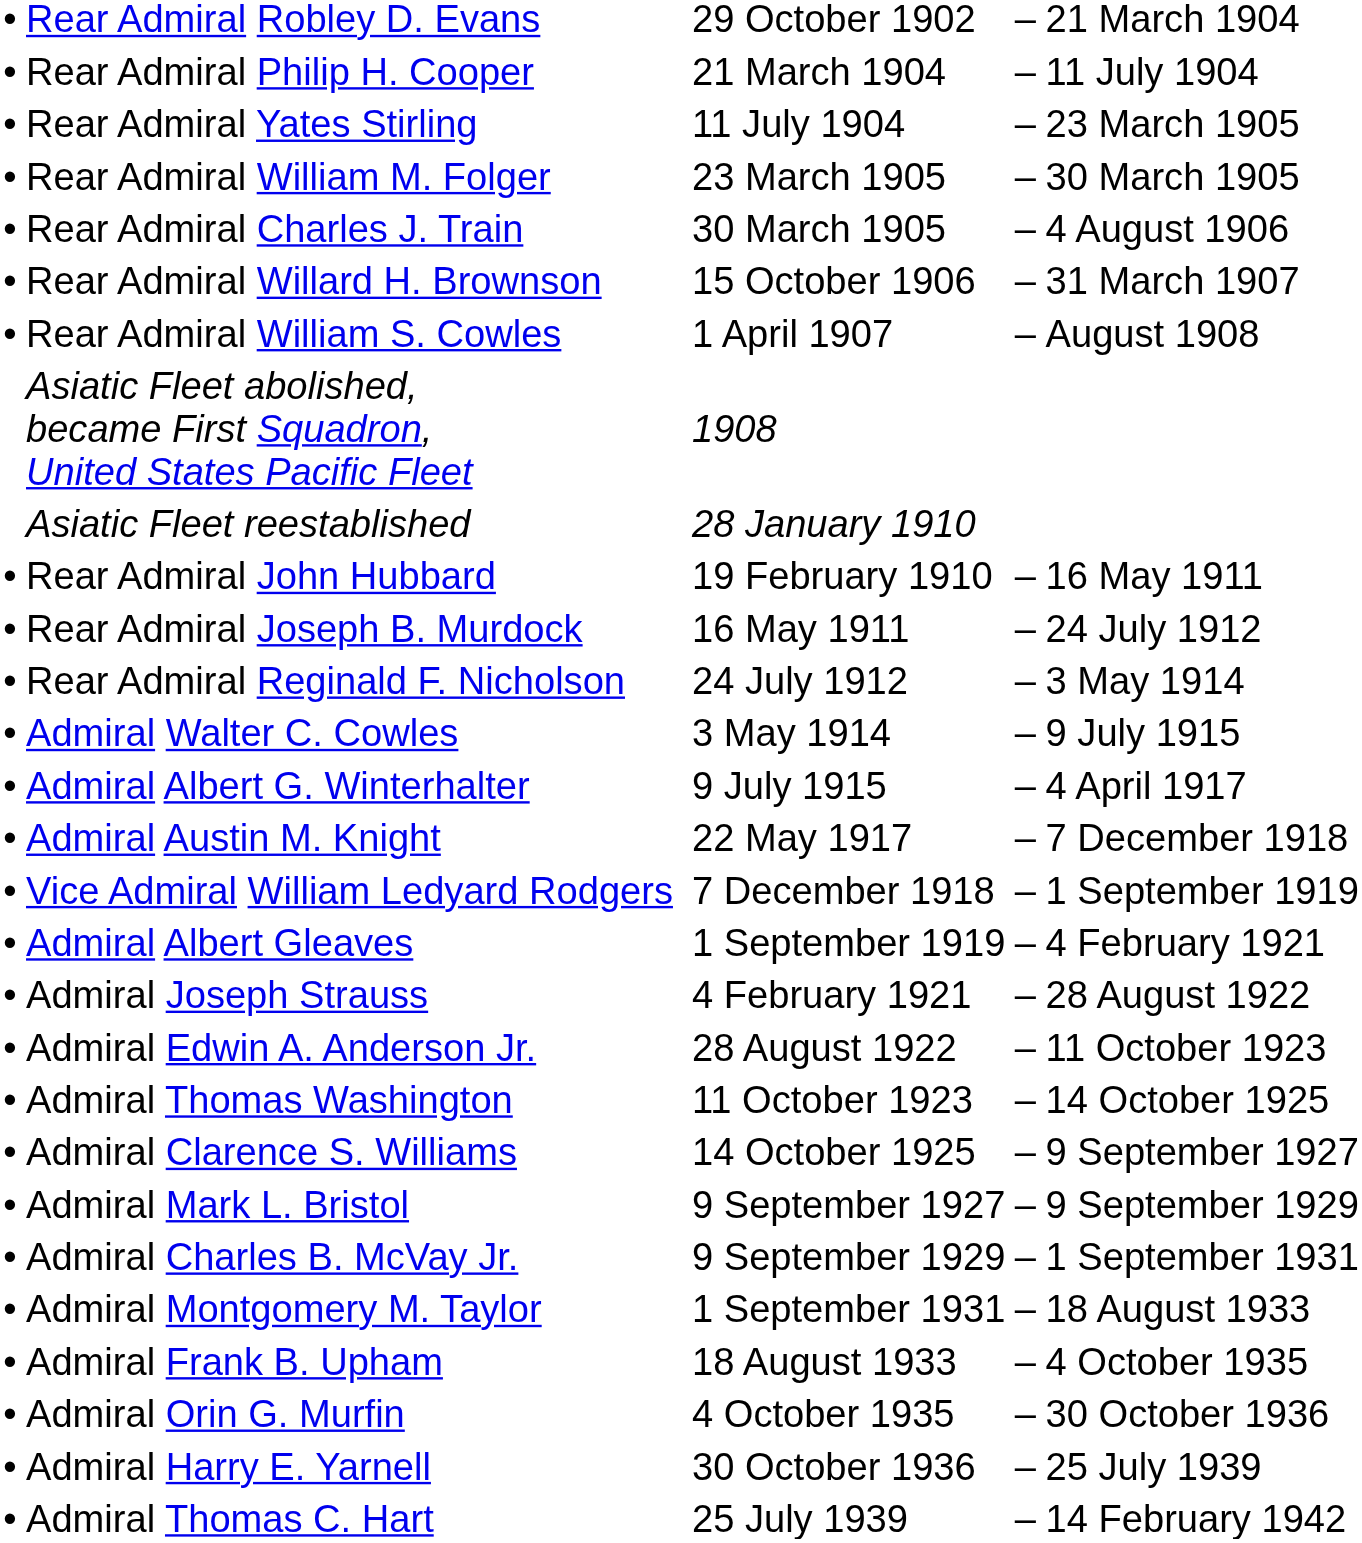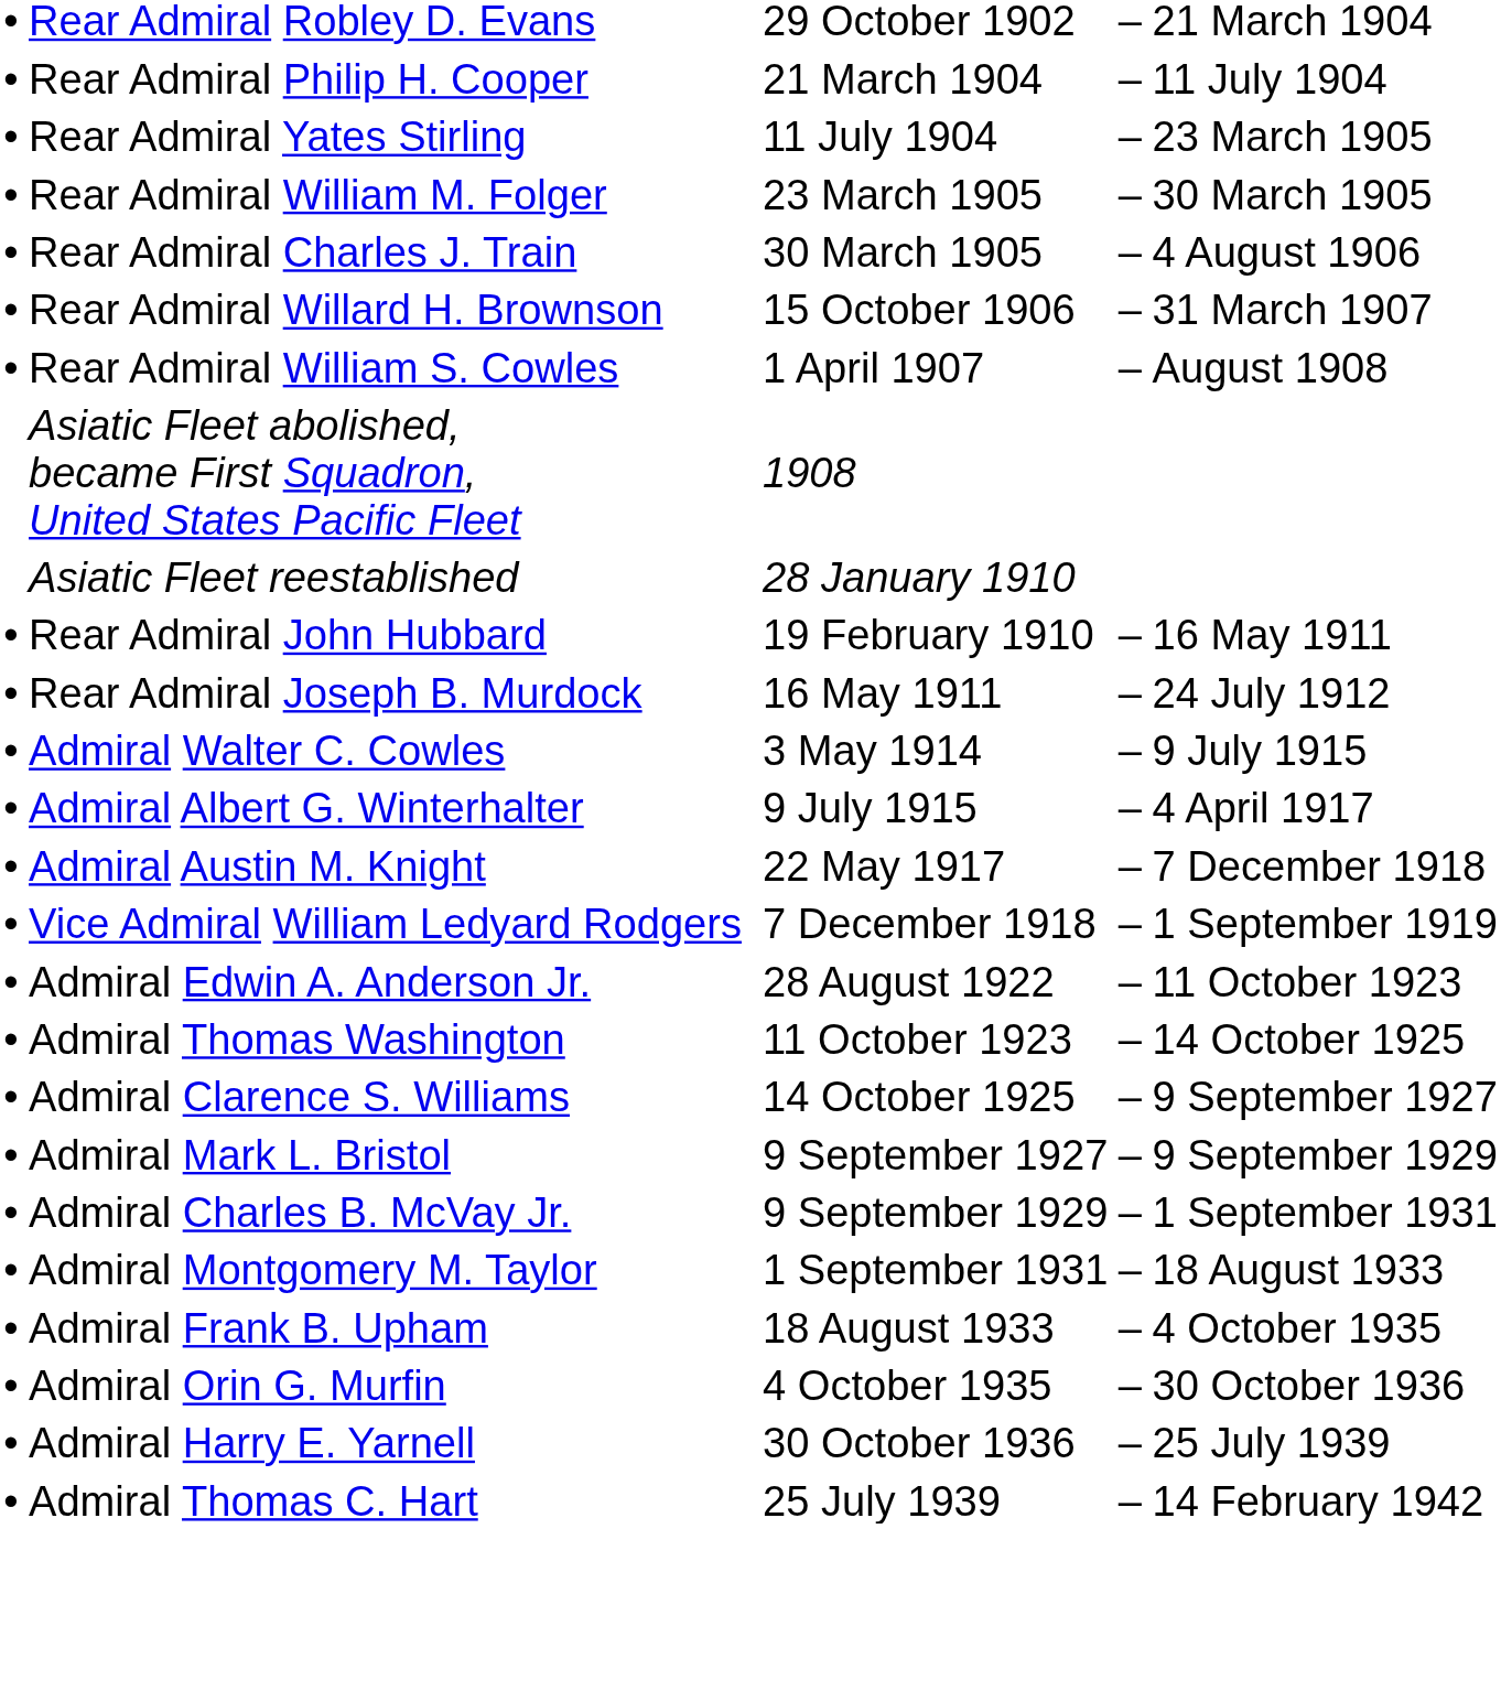 <table>
 <tr>
 <td>•</td>
 <td><a href='#'>Rear Admiral</a> <a href='#'>Robley D. Evans</a></td>
 <td></td>
 <td>29 October 1902</td>
 <td>–</td>
 <td>21 March 1904</td>
 </tr>
 <tr>
 <td>•</td>
 <td>Rear Admiral <a href='#'>Philip H. Cooper</a></td>
 <td></td>
 <td>21 March 1904</td>
 <td>–</td>
 <td>11 July 1904</td>
 </tr>
 <tr>
 <td>•</td>
 <td>Rear Admiral <a href='#'>Yates Stirling</a></td>
 <td></td>
 <td>11 July 1904</td>
 <td>–</td>
 <td>23 March 1905</td>
 </tr>
 <tr>
 <td>•</td>
 <td>Rear Admiral <a href='#'>William M. Folger</a></td>
 <td></td>
 <td>23 March 1905</td>
 <td>–</td>
 <td>30 March 1905</td>
 </tr>
 <tr>
 <td>•</td>
 <td>Rear Admiral <a href='#'>Charles J. Train</a></td>
 <td></td>
 <td>30 March 1905</td>
 <td>–</td>
 <td>4 August 1906</td>
 </tr>
 <tr>
 <td>•</td>
 <td>Rear Admiral <a href='#'>Willard H. Brownson</a></td>
 <td></td>
 <td>15 October 1906</td>
 <td>–</td>
 <td>31 March 1907</td>
 </tr>
 <tr>
 <td>•</td>
 <td>Rear Admiral <a href='#'>William S. Cowles</a></td>
 <td></td>
 <td>1 April 1907</td>
 <td>–</td>
 <td>August 1908</td>
 </tr>
 <tr>
 <td></td>
 <td><em>Asiatic Fleet abolished,</em><br><em>became First <a href='#'>Squadron</a>,<br><a href='#'>United States Pacific Fleet</a></em></td>
 <td></td>
 <td><em>1908</em></td>
 <td></td>
 <td></td>
 </tr>
 <tr>
 <td></td>
 <td><em>Asiatic Fleet reestablished</em></td>
 <td></td>
 <td><em>28 January 1910</em></td>
 <td></td>
 <td></td>
 </tr>
 <tr>
 <td>•</td>
 <td>Rear Admiral <a href='#'>John Hubbard</a></td>
 <td></td>
 <td>19 February 1910</td>
 <td>–</td>
 <td>16 May 1911</td>
 </tr>
 <tr>
 <td>•</td>
 <td>Rear Admiral <a href='#'>Joseph B. Murdock</a></td>
 <td></td>
 <td>16 May 1911</td>
 <td>–</td>
 <td>24 July 1912</td>
 </tr>
 <tr>
 <td>•</td>
-<td>Rear Admiral <a href='#'>Reginald F. Nicholson</a></td>
-<td></td>
-<td>24 July 1912</td>
-<td>–</td>
-<td>3 May 1914</td>
-</tr>
-<tr>
-<td>•</td>
 <td><a href='#'>Admiral</a> <a href='#'>Walter C. Cowles</a></td>
 <td></td>
 <td>3 May 1914</td>
 <td>–</td>
 <td>9 July 1915</td>
 </tr>
 <tr>
 <td>•</td>
 <td><a href='#'>Admiral</a> <a href='#'>Albert G. Winterhalter</a></td>
 <td></td>
 <td>9 July 1915</td>
 <td>–</td>
 <td>4 April 1917</td>
 </tr>
 <tr>
 <td>•</td>
 <td><a href='#'>Admiral</a> <a href='#'>Austin M. Knight</a></td>
 <td></td>
 <td>22 May 1917</td>
 <td>–</td>
 <td>7 December 1918</td>
 </tr>
 <tr>
 <td>•</td>
 <td><a href='#'>Vice Admiral</a> <a href='#'>William Ledyard Rodgers</a></td>
 <td></td>
 <td>7 December 1918</td>
 <td>–</td>
 <td>1 September 1919</td>
-</tr>
-<tr>
-<td>•</td>
-<td><a href='#'>Admiral</a> <a href='#'>Albert Gleaves</a></td>
-<td></td>
-<td>1 September 1919</td>
-<td>–</td>
-<td>4 February 1921</td>
-</tr>
-<tr>
-<td>•</td>
-<td>Admiral <a href='#'>Joseph Strauss</a></td>
-<td></td>
-<td>4 February 1921</td>
-<td>–</td>
-<td>28 August 1922</td>
 </tr>
 <tr>
 <td>•</td>
 <td>Admiral <a href='#'>Edwin A. Anderson Jr.</a></td>
 <td></td>
 <td>28 August 1922</td>
 <td>–</td>
 <td>11 October 1923</td>
 </tr>
 <tr>
 <td>•</td>
 <td>Admiral <a href='#'>Thomas Washington</a></td>
 <td></td>
 <td>11 October 1923</td>
 <td>–</td>
 <td>14 October 1925</td>
 </tr>
 <tr>
 <td>•</td>
 <td>Admiral <a href='#'>Clarence S. Williams</a></td>
 <td></td>
 <td>14 October 1925</td>
 <td>–</td>
 <td>9 September 1927</td>
 </tr>
 <tr>
 <td>•</td>
 <td>Admiral <a href='#'>Mark L. Bristol</a></td>
 <td></td>
 <td>9 September 1927</td>
 <td>–</td>
 <td>9 September 1929</td>
 </tr>
 <tr>
 <td>•</td>
 <td>Admiral <a href='#'>Charles B. McVay Jr.</a></td>
 <td></td>
 <td>9 September 1929</td>
 <td>–</td>
 <td>1 September 1931</td>
 </tr>
 <tr>
 <td>•</td>
 <td>Admiral <a href='#'>Montgomery M. Taylor</a></td>
 <td></td>
 <td>1 September 1931</td>
 <td>–</td>
 <td>18 August 1933</td>
 </tr>
 <tr>
 <td>•</td>
 <td>Admiral <a href='#'>Frank B. Upham</a></td>
 <td></td>
 <td>18 August 1933</td>
 <td>–</td>
 <td>4 October 1935</td>
 </tr>
 <tr>
 <td>•</td>
 <td>Admiral <a href='#'>Orin G. Murfin</a></td>
 <td></td>
 <td>4 October 1935</td>
 <td>–</td>
 <td>30 October 1936</td>
 </tr>
 <tr>
 <td>•</td>
 <td>Admiral <a href='#'>Harry E. Yarnell</a></td>
 <td></td>
 <td>30 October 1936</td>
 <td>–</td>
 <td>25 July 1939</td>
 </tr>
 <tr>
 <td>•</td>
 <td>Admiral <a href='#'>Thomas C. Hart</a></td>
 <td></td>
 <td>25 July 1939</td>
 <td>–</td>
 <td>14 February 1942</td>
 </tr>
 </table>
